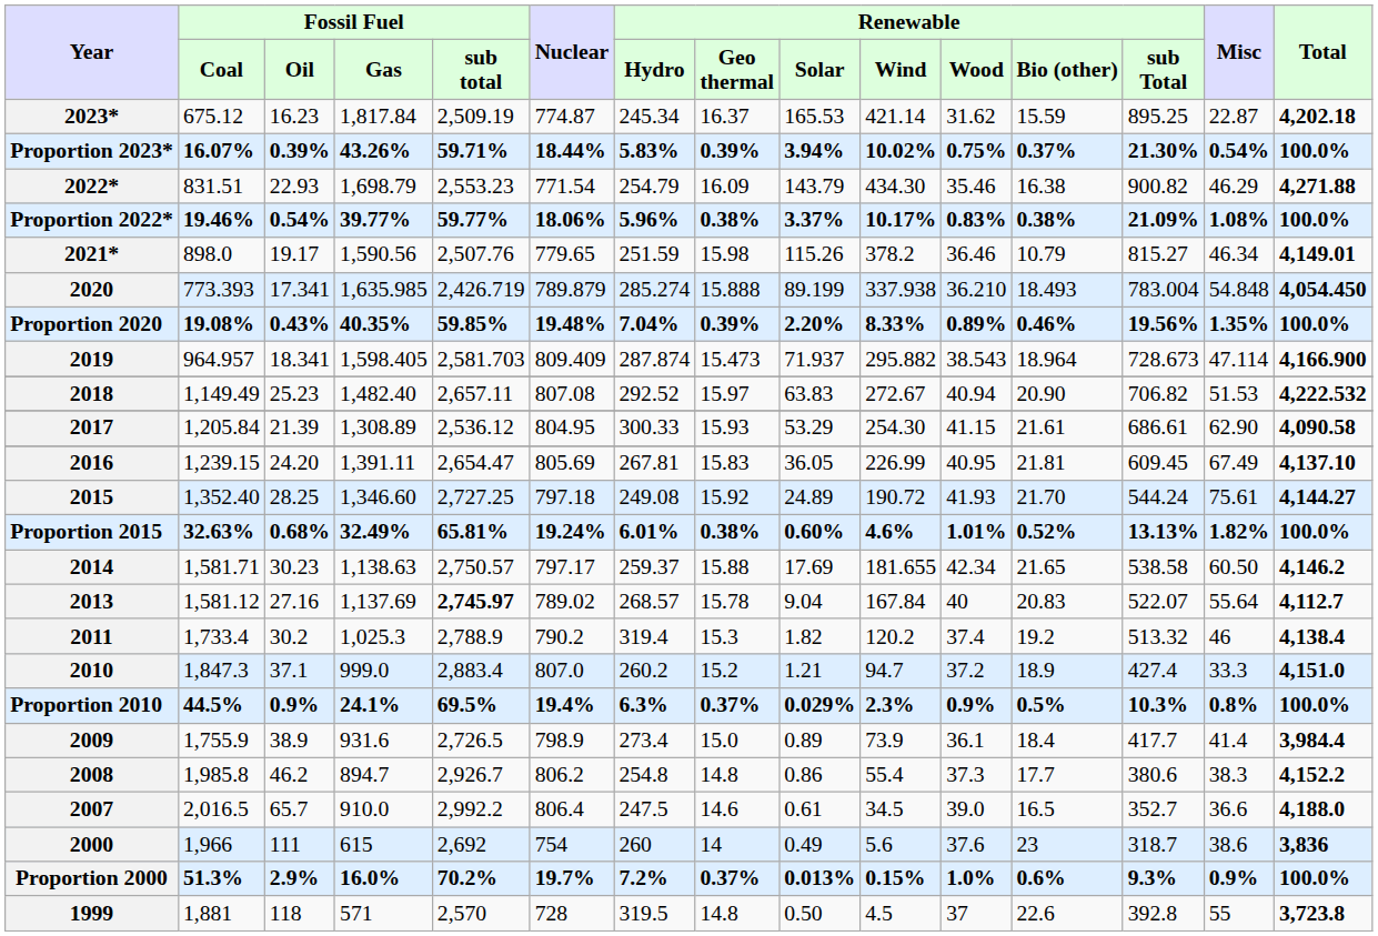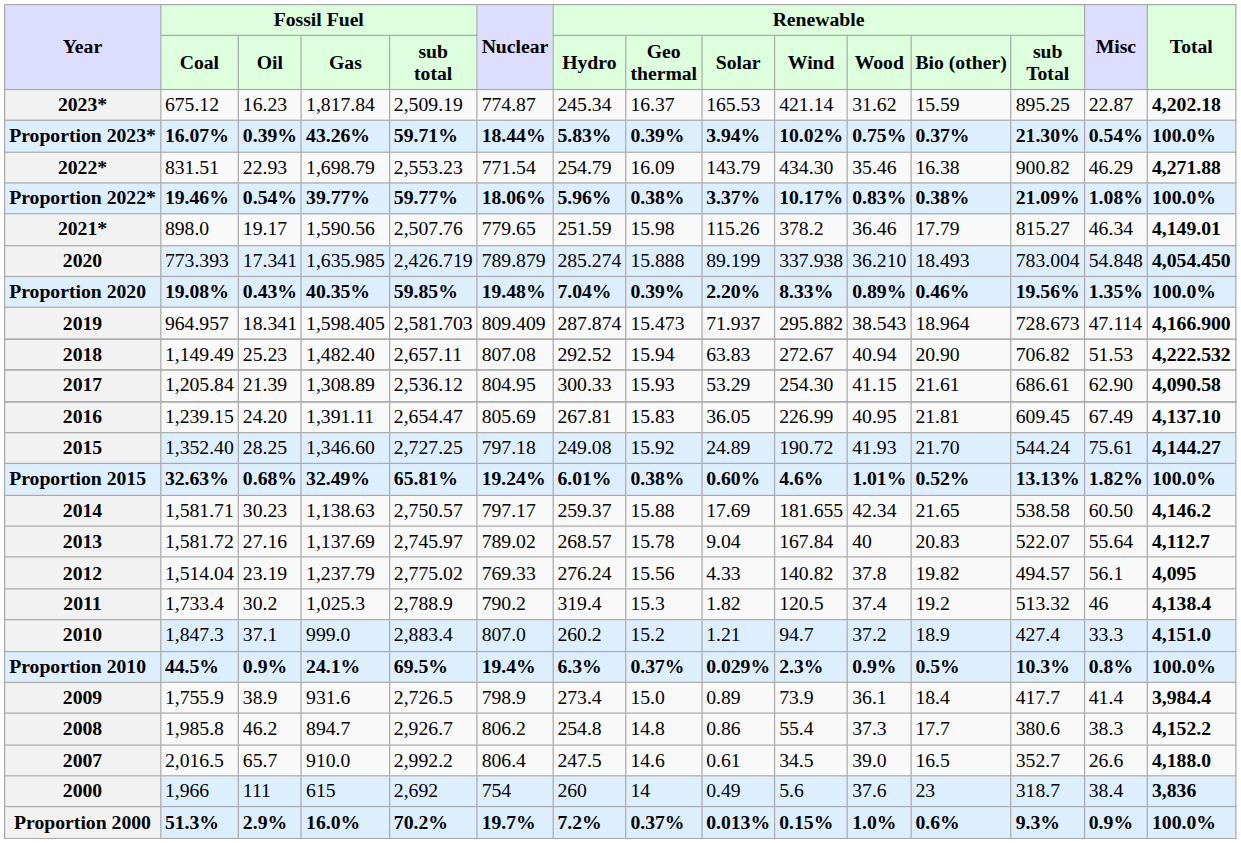 <table class="wikitable" style="font-size:95% style="text-align:center">
 <tr>
 <th scope="col" rowspan="2" style="background:#ddf;">Year</th>
 <th scope="col"colspan="4" style="background:#dfd;">Fossil Fuel</th>
 <th scope="col"rowspan="2" style="background:#ddf;">Nuclear</th>
 <th scope="col"colspan="7" style="background:#dfd;">Renewable</th>
 <th scope="col"rowspan="2" style="background:#ddf;">Misc</th>
 <th scope="col"rowspan="2" style="background:#dfd;">Total</th>
 </tr>
 <tr>
 <th scope="col" style="background:#dfd;">Coal</th>
 <th scope="col"style="background:#dfd;">Oil</th>
 <th scope="col"style="background:#dfd;">Gas</th>
 <th scope="col"style="background:#dfd;">sub<br>total</th>
 <th scope="col"style="background:#dfd;">Hydro</th>
 <th scope="col"style="background:#dfd;">Geo<br>thermal</th>
 <th scope="col"style="background:#dfd;">Solar</th>
 <th scope="col"style="background:#dfd;">Wind</th>
 <th scope="col"style="background:#dfd;">Wood</th>
 <th scope="col"style="background:#dfd;">Bio (other)</th>
 <th scope="col"style="background:#dfd;">sub<br>Total</th>
 </tr>
 <tr>
 <th scope="row">2023*</th>
 <td>675.12</td>
 <td>16.23</td>
 <td>1,817.84</td>
 <td>2,509.19</td>
 <td>774.87</td>
 <td>245.34</td>
 <td>16.37</td>
 <td>165.53</td>
 <td>421.14</td>
 <td>31.62</td>
 <td>15.59</td>
 <td>895.25</td>
 <td>22.87</td>
 <td><strong>4,202.18</strong></td>
 </tr>
 <tr style="background: #def; color: black">
 <td><strong>Proportion 2023*</strong></td>
 <td><strong>	16.07%	</strong></td>
 <td><strong>	0.39%	</strong></td>
 <td><strong>	43.26%	</strong></td>
 <td><strong>	59.71%	</strong></td>
 <td><strong>	18.44%	</strong></td>
 <td><strong>	5.83%	</strong></td>
 <td><strong>	0.39%	</strong></td>
 <td><strong>	3.94%	</strong></td>
 <td><strong>	10.02%	</strong></td>
 <td><strong>	0.75%	</strong></td>
 <td><strong>	0.37%	</strong></td>
 <td><strong>	21.30%	</strong></td>
 <td><strong>	0.54%	</strong></td>
 <td><strong>	100.0%</strong></td>
 </tr>
 <tr>
 <th scope="row">2022*</th>
 <td>831.51</td>
 <td>22.93</td>
 <td>1,698.79</td>
 <td>2,553.23</td>
 <td>771.54</td>
 <td>254.79</td>
 <td>16.09</td>
 <td>143.79</td>
 <td>434.30</td>
 <td>35.46</td>
 <td>16.38</td>
 <td>900.82</td>
 <td>46.29</td>
 <td><strong>	4,271.88</strong></td>
 </tr>
 <tr style="background: #def; color: black">
 <td><strong>Proportion 2022*</strong></td>
 <td><strong>	19.46%	</strong></td>
 <td><strong>	0.54%	</strong></td>
 <td><strong>	39.77%	</strong></td>
 <td><strong>	59.77%	</strong></td>
 <td><strong>	18.06%	</strong></td>
 <td><strong>	5.96%	</strong></td>
 <td><strong>	0.38%	</strong></td>
 <td><strong>	3.37%	</strong></td>
 <td><strong>	10.17%	</strong></td>
 <td><strong>	0.83%	</strong></td>
 <td><strong>	0.38%	</strong></td>
 <td><strong>	21.09%	</strong></td>
 <td><strong>	1.08%	</strong></td>
 <td><strong>	100.0%</strong></td>
 </tr>
 <tr>
 <th scope="row">2021*</th>
 <td>898.0</td>
 <td>19.17</td>
 <td>1,590.56</td>
 <td>2,507.76</td>
 <td>779.65</td>
 <td>251.59</td>
 <td>15.98</td>
 <td>115.26</td>
 <td>378.2</td>
 <td>36.46</td>
-<td>10.79</td>
+<td>17.79</td>
 <td>815.27</td>
 <td>46.34</td>
 <td><strong>	4,149.01</strong></td>
 </tr>
 <tr style="background: #def; color: black">
 <th scope="row">2020</th>
 <td>773.393</td>
 <td>17.341</td>
 <td>1,635.985</td>
 <td>2,426.719</td>
 <td>789.879</td>
 <td>285.274</td>
 <td>15.888</td>
 <td>89.199</td>
 <td>337.938</td>
 <td>36.210</td>
 <td>18.493</td>
 <td>783.004</td>
 <td>54.848</td>
 <td><strong>	4,054.450</strong></td>
 </tr>
 <tr style="background: #def; color: black">
 <td><strong>Proportion 2020</strong></td>
 <td><strong>	19.08%	</strong></td>
 <td><strong>	0.43%	</strong></td>
 <td><strong>	40.35%	</strong></td>
 <td><strong>	59.85%	</strong></td>
 <td><strong>	19.48%	</strong></td>
 <td><strong>	7.04%	</strong></td>
 <td><strong>	0.39%	</strong></td>
 <td><strong>	2.20%	</strong></td>
 <td><strong>	8.33%	</strong></td>
 <td><strong>	0.89%	</strong></td>
 <td><strong>	0.46%	</strong></td>
 <td><strong>	19.56%	</strong></td>
 <td><strong>	1.35%	</strong></td>
 <td><strong>	100.0%</strong></td>
 </tr>
 <tr>
 <th scope="row">2019</th>
 <td>964.957</td>
 <td>18.341</td>
 <td>1,598.405</td>
 <td>2,581.703</td>
 <td>809.409</td>
 <td>287.874</td>
 <td>15.473</td>
 <td>71.937</td>
 <td>295.882</td>
 <td>38.543</td>
 <td>18.964</td>
 <td>728.673</td>
 <td>47.114</td>
 <td><strong>	4,166.900</strong></td>
 </tr>
 <tr style="background: #def; color: black">
 </tr>
 <tr>
 <th scope="row">2018</th>
 <td>1,149.49</td>
 <td>25.23</td>
 <td>1,482.40</td>
 <td>2,657.11</td>
 <td>807.08</td>
 <td>292.52</td>
-<td>15.97</td>
+<td>15.94</td>
 <td>63.83</td>
 <td>272.67</td>
 <td>40.94</td>
 <td>20.90</td>
 <td>706.82</td>
 <td>51.53</td>
 <td><strong>	4,222.532</strong></td>
 </tr>
 <tr style="background: #def; color: black">
 </tr>
 <tr>
 <th scope="row">2017</th>
 <td>1,205.84</td>
 <td>21.39</td>
 <td>1,308.89</td>
 <td>2,536.12</td>
 <td>804.95</td>
 <td>300.33</td>
 <td>15.93</td>
 <td>53.29</td>
 <td>254.30</td>
 <td>41.15</td>
 <td>21.61</td>
 <td>686.61</td>
 <td>62.90</td>
 <td><strong>4,090.58</strong></td>
 </tr>
 <tr style="background: #def; color: black">
 </tr>
 <tr>
 <th scope="row">2016</th>
 <td>1,239.15</td>
 <td>24.20</td>
 <td>1,391.11</td>
 <td>2,654.47</td>
 <td>805.69</td>
 <td>267.81</td>
 <td>15.83</td>
 <td>36.05</td>
 <td>226.99</td>
 <td>40.95</td>
 <td>21.81</td>
 <td>609.45</td>
 <td>67.49</td>
 <td><strong>4,137.10</strong></td>
 </tr>
 <tr style="background: #def; color: black">
 <th scope="row">2015</th>
 <td>1,352.40</td>
 <td>28.25</td>
 <td>1,346.60</td>
 <td>2,727.25</td>
 <td>797.18</td>
 <td>249.08</td>
 <td>15.92</td>
 <td>24.89</td>
 <td>190.72</td>
 <td>41.93</td>
 <td>21.70</td>
 <td>544.24</td>
 <td>75.61</td>
 <td><strong>4,144.27</strong></td>
 </tr>
 <tr style="background: #def; color: black">
 <td><strong>Proportion 2015</strong></td>
 <td><strong>32.63%</strong></td>
 <td><strong>0.68%</strong></td>
 <td><strong>32.49%</strong></td>
 <td><strong>65.81%</strong></td>
 <td><strong>19.24%</strong></td>
 <td><strong>6.01%</strong></td>
 <td><strong>0.38%</strong></td>
 <td><strong>0.60%</strong></td>
 <td><strong>4.6%</strong></td>
 <td><strong>1.01%</strong></td>
 <td><strong>0.52%</strong></td>
 <td><strong>13.13%</strong></td>
 <td><strong>1.82%</strong></td>
 <td><strong>100.0%</strong></td>
 </tr>
 <tr>
 <th scope="row">2014</th>
 <td>1,581.71</td>
 <td>30.23</td>
 <td>1,138.63</td>
 <td>2,750.57</td>
 <td>797.17</td>
 <td>259.37</td>
 <td>15.88</td>
 <td>17.69</td>
 <td>181.655</td>
 <td>42.34</td>
 <td>21.65</td>
 <td>538.58</td>
 <td>60.50</td>
 <td><strong>4,146.2</strong></td>
 </tr>
 <tr>
 <th scope="row">2013</th>
-<td>1,581.12</td>
+<td>1,581.72</td>
 <td>27.16</td>
 <td>1,137.69</td>
-<td><strong>2,745.97</strong></td>
+<td>2,745.97</td>
 <td>789.02</td>
 <td>268.57</td>
 <td>15.78</td>
 <td>9.04</td>
 <td>167.84</td>
 <td>40</td>
 <td>20.83</td>
 <td>522.07</td>
 <td>55.64</td>
 <td><strong>4,112.7</strong></td>
 </tr>
 <tr>
+<th scope="row">2012</th>
+<td>1,514.04</td>
+<td>23.19</td>
+<td>1,237.79</td>
+<td>2,775.02</td>
+<td>769.33</td>
+<td>276.24</td>
+<td>15.56</td>
+<td>4.33</td>
+<td>140.82</td>
+<td>37.8</td>
+<td>19.82</td>
+<td>494.57</td>
+<td>56.1</td>
+<td><strong>4,095</strong></td>
+</tr>
+<tr>
 <th scope="row">2011</th>
 <td>1,733.4</td>
 <td>30.2</td>
 <td>1,025.3</td>
 <td>2,788.9</td>
 <td>790.2</td>
 <td>319.4</td>
 <td>15.3</td>
 <td>1.82</td>
-<td>120.2</td>
+<td>120.5</td>
 <td>37.4</td>
 <td>19.2</td>
 <td>513.32</td>
 <td>46</td>
 <td><strong>4,138.4</strong></td>
 </tr>
 <tr style="background: #def; color: black">
 <th scope="row">2010</th>
 <td>1,847.3</td>
 <td>37.1</td>
 <td>999.0</td>
 <td>2,883.4</td>
 <td>807.0</td>
 <td>260.2</td>
 <td>15.2</td>
 <td>1.21</td>
 <td>94.7</td>
 <td>37.2</td>
 <td>18.9</td>
 <td>427.4</td>
 <td>33.3</td>
 <td><strong>4,151.0</strong></td>
 </tr>
 <tr style="background: #def; color: black">
 <td><strong>Proportion 2010</strong></td>
 <td><strong>44.5%</strong></td>
 <td><strong>0.9%</strong></td>
 <td><strong>24.1%</strong></td>
 <td><strong>69.5%</strong></td>
 <td><strong>19.4%</strong></td>
 <td><strong>6.3%</strong></td>
 <td><strong>0.37%</strong></td>
 <td><strong>0.029%</strong></td>
 <td><strong>2.3%</strong></td>
 <td><strong>0.9%</strong></td>
 <td><strong>0.5%</strong></td>
 <td><strong>10.3%</strong></td>
 <td><strong>0.8%</strong></td>
 <td><strong>100.0%</strong></td>
 </tr>
 <tr>
 <th scope="row">2009</th>
 <td>1,755.9</td>
 <td>38.9</td>
 <td>931.6</td>
 <td>2,726.5</td>
 <td>798.9</td>
 <td>273.4</td>
 <td>15.0</td>
 <td>0.89</td>
 <td>73.9</td>
 <td>36.1</td>
 <td>18.4</td>
 <td>417.7</td>
 <td>41.4</td>
 <td><strong>3,984.4</strong></td>
 </tr>
 <tr>
 <th scope="row">2008</th>
 <td>1,985.8</td>
 <td>46.2</td>
 <td>894.7</td>
 <td>2,926.7</td>
 <td>806.2</td>
 <td>254.8</td>
 <td>14.8</td>
 <td>0.86</td>
 <td>55.4</td>
 <td>37.3</td>
 <td>17.7</td>
 <td>380.6</td>
 <td>38.3</td>
 <td><strong>4,152.2</strong></td>
 </tr>
 <tr>
 <th scope="row">2007</th>
 <td>2,016.5</td>
 <td>65.7</td>
 <td>910.0</td>
 <td>2,992.2</td>
 <td>806.4</td>
 <td>247.5</td>
 <td>14.6</td>
 <td>0.61</td>
 <td>34.5</td>
 <td>39.0</td>
 <td>16.5</td>
 <td>352.7</td>
-<td>36.6</td>
+<td>26.6</td>
 <td><strong>4,188.0</strong></td>
 </tr>
 <tr style="background: #def; color: black">
 <th scope="row">2000</th>
 <td>1,966</td>
 <td>111</td>
 <td>615</td>
 <td>2,692</td>
 <td>754</td>
 <td>260</td>
 <td>14</td>
 <td>0.49</td>
 <td>5.6</td>
 <td>37.6</td>
 <td>23</td>
 <td>318.7</td>
-<td>38.6</td>
+<td>38.4</td>
 <td><strong>3,836</strong></td>
 </tr>
 <tr style="background: #def; color: black">
 <th scope="row">Proportion 2000</th>
 <td><strong>51.3%</strong></td>
 <td><strong>2.9%</strong></td>
 <td><strong>16.0%</strong></td>
 <td><strong>70.2%</strong></td>
 <td><strong>19.7%</strong></td>
 <td><strong>7.2%</strong></td>
 <td><strong>0.37%</strong></td>
 <td><strong>0.013%</strong></td>
 <td><strong>0.15%</strong></td>
 <td><strong>1.0%</strong></td>
 <td><strong>0.6%</strong></td>
 <td><strong>9.3%</strong></td>
 <td><strong>0.9%</strong></td>
 <td><strong>100.0%</strong></td>
 </tr>
-<tr>
-<th scope="row">1999</th>
-<td>1,881</td>
-<td>118</td>
-<td>571</td>
-<td>2,570</td>
-<td>728</td>
-<td>319.5</td>
-<td>14.8</td>
-<td>0.50</td>
-<td>4.5</td>
-<td>37</td>
-<td>22.6</td>
-<td>392.8</td>
-<td>55</td>
-<td><strong>3,723.8</strong></td>
-</tr>
 </table>
